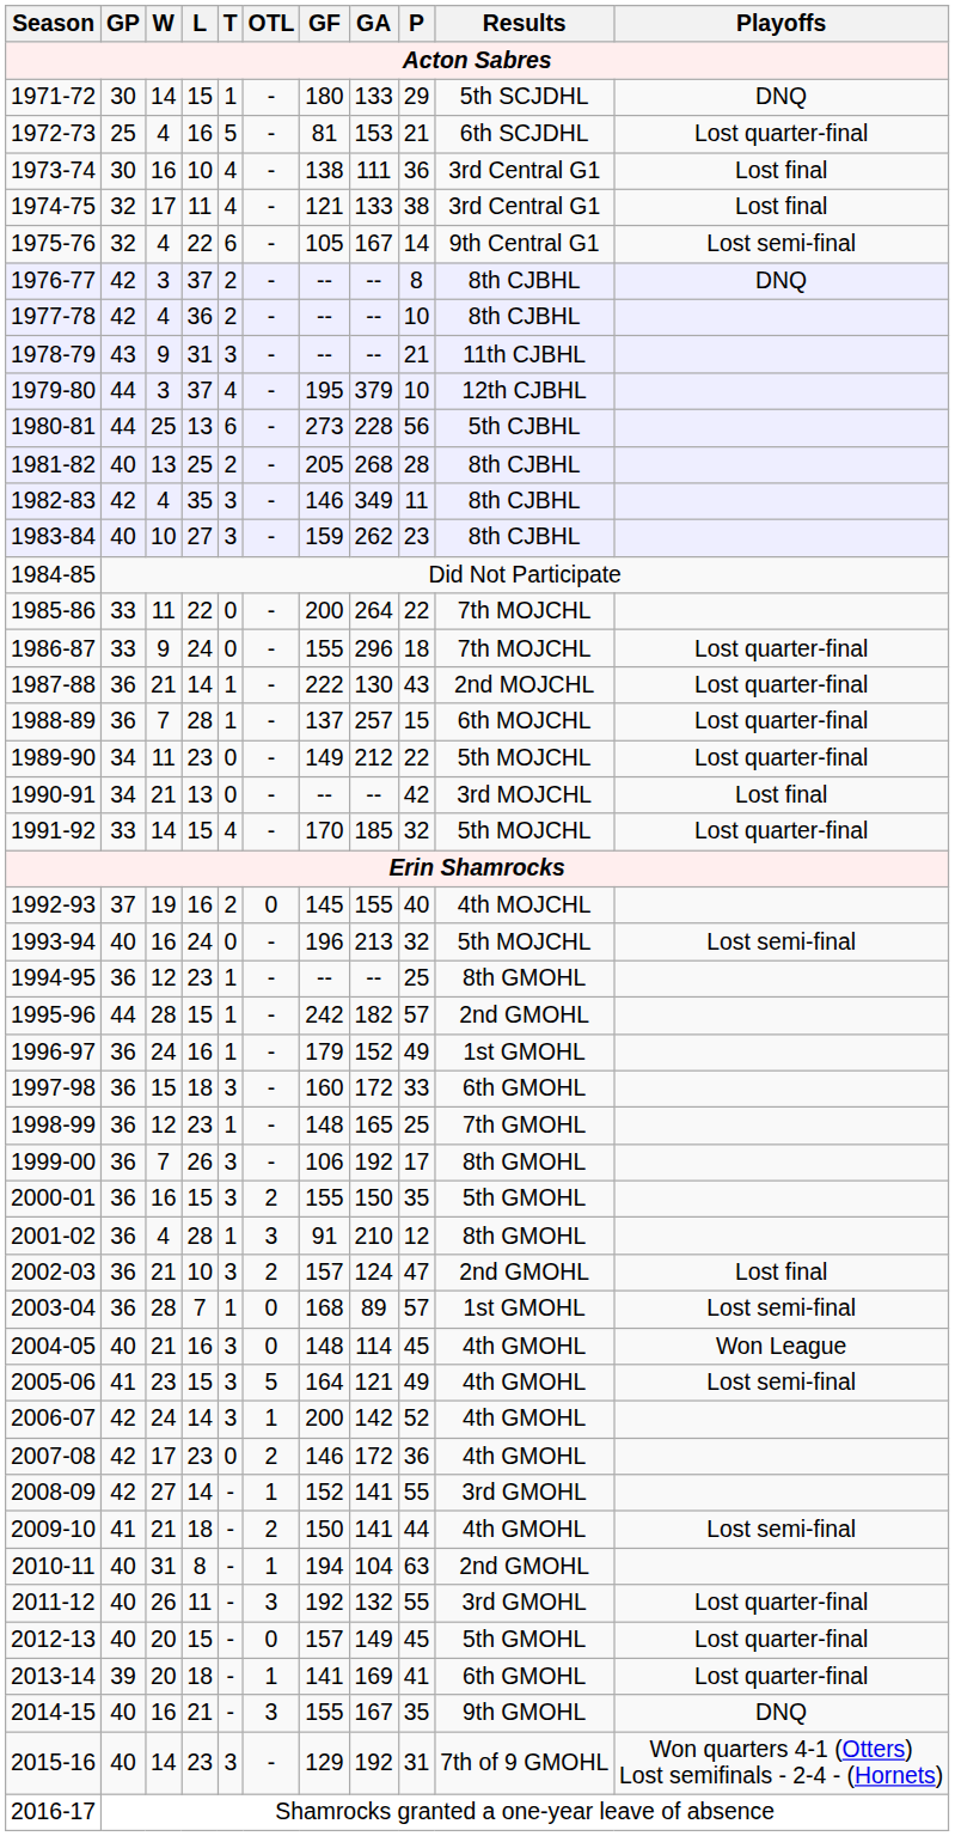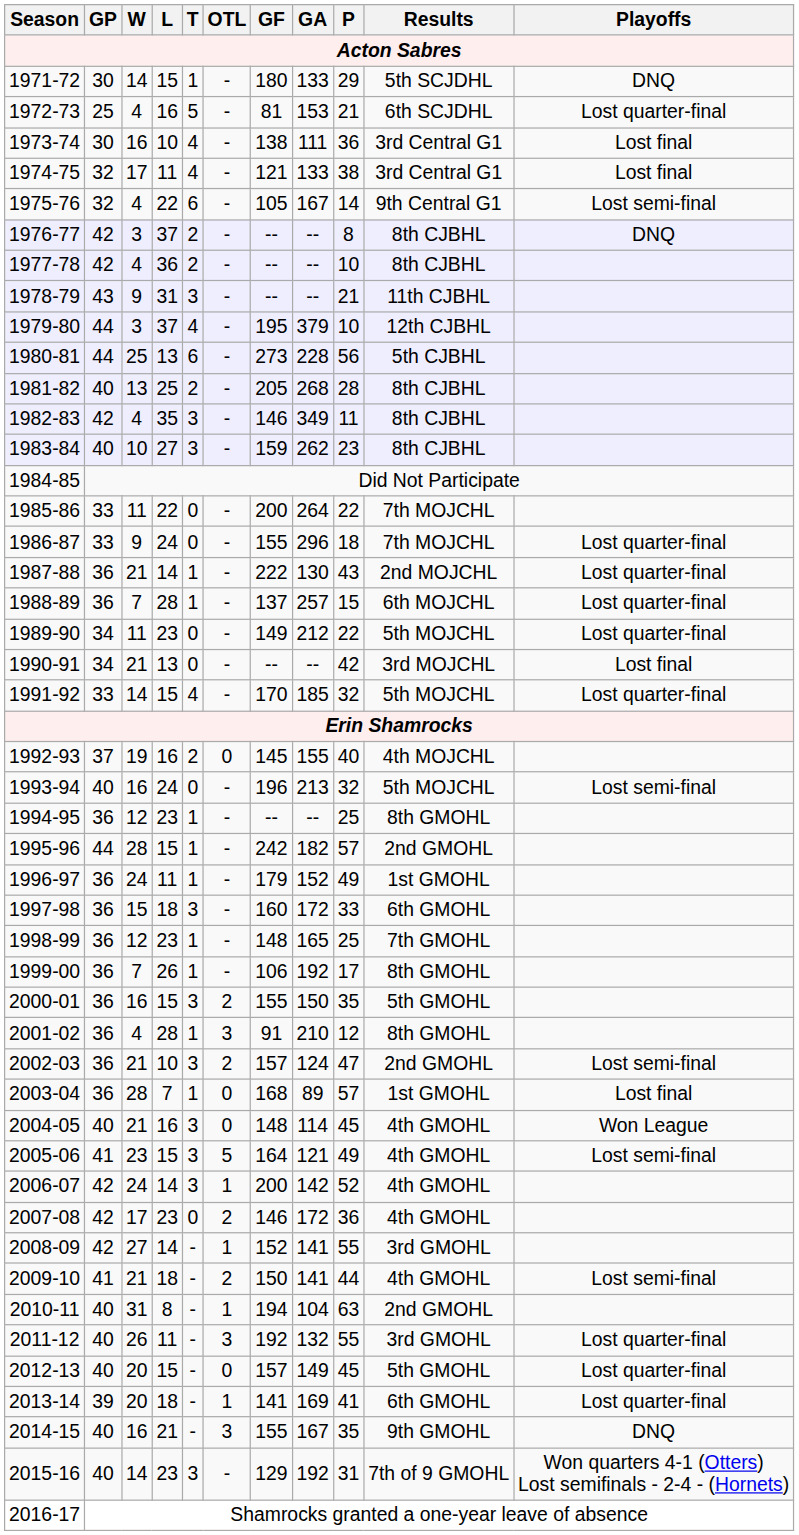 <table class="wikitable">
 <tr align="center"  bgcolor="#dddddd">
 <th>Season</th>
 <th>GP</th>
 <th>W</th>
 <th>L</th>
 <th>T</th>
 <th>OTL</th>
 <th>GF</th>
 <th>GA</th>
 <th>P</th>
 <th>Results</th>
 <th>Playoffs</th>
 </tr>
 <tr align="center" bgcolor="#ffeeee">
 <td colspan="11"><strong><em>Acton Sabres</em></strong></td>
 </tr>
 <tr align="center">
 <td>1971-72</td>
 <td>30</td>
 <td>14</td>
 <td>15</td>
 <td>1</td>
 <td>-</td>
 <td>180</td>
 <td>133</td>
 <td>29</td>
 <td>5th SCJDHL</td>
 <td>DNQ</td>
 </tr>
 <tr align="center">
 <td>1972-73</td>
 <td>25</td>
 <td>4</td>
 <td>16</td>
 <td>5</td>
 <td>-</td>
 <td>81</td>
 <td>153</td>
 <td>21</td>
 <td>6th SCJDHL</td>
 <td>Lost quarter-final</td>
 </tr>
 <tr align="center">
 <td>1973-74</td>
 <td>30</td>
 <td>16</td>
 <td>10</td>
 <td>4</td>
 <td>-</td>
 <td>138</td>
 <td>111</td>
 <td>36</td>
 <td>3rd Central G1</td>
 <td>Lost final</td>
 </tr>
 <tr align="center">
 <td>1974-75</td>
 <td>32</td>
 <td>17</td>
 <td>11</td>
 <td>4</td>
 <td>-</td>
 <td>121</td>
 <td>133</td>
 <td>38</td>
 <td>3rd Central G1</td>
 <td>Lost final</td>
 </tr>
 <tr align="center">
 <td>1975-76</td>
 <td>32</td>
 <td>4</td>
 <td>22</td>
 <td>6</td>
 <td>-</td>
 <td>105</td>
 <td>167</td>
 <td>14</td>
 <td>9th Central G1</td>
 <td>Lost semi-final</td>
 </tr>
 <tr align="center" bgcolor="#eeeeff">
 <td>1976-77</td>
 <td>42</td>
 <td>3</td>
 <td>37</td>
 <td>2</td>
 <td>-</td>
 <td>--</td>
 <td>--</td>
 <td>8</td>
 <td>8th CJBHL</td>
 <td>DNQ</td>
 </tr>
 <tr align="center" bgcolor="#eeeeff">
 <td>1977-78</td>
 <td>42</td>
 <td>4</td>
 <td>36</td>
 <td>2</td>
 <td>-</td>
 <td>--</td>
 <td>--</td>
 <td>10</td>
 <td>8th CJBHL</td>
 <td></td>
 </tr>
 <tr align="center" bgcolor="#eeeeff">
 <td>1978-79</td>
 <td>43</td>
 <td>9</td>
 <td>31</td>
 <td>3</td>
 <td>-</td>
 <td>--</td>
 <td>--</td>
 <td>21</td>
 <td>11th CJBHL</td>
 <td></td>
 </tr>
 <tr align="center" bgcolor="#eeeeff">
 <td>1979-80</td>
 <td>44</td>
 <td>3</td>
 <td>37</td>
 <td>4</td>
 <td>-</td>
 <td>195</td>
 <td>379</td>
 <td>10</td>
 <td>12th CJBHL</td>
 <td></td>
 </tr>
 <tr align="center" bgcolor="#eeeeff">
 <td>1980-81</td>
 <td>44</td>
 <td>25</td>
 <td>13</td>
 <td>6</td>
 <td>-</td>
 <td>273</td>
 <td>228</td>
 <td>56</td>
 <td>5th CJBHL</td>
 <td></td>
 </tr>
 <tr align="center" bgcolor="#eeeeff">
 <td>1981-82</td>
 <td>40</td>
 <td>13</td>
 <td>25</td>
 <td>2</td>
 <td>-</td>
 <td>205</td>
 <td>268</td>
 <td>28</td>
 <td>8th CJBHL</td>
 <td></td>
 </tr>
 <tr align="center" bgcolor="#eeeeff">
 <td>1982-83</td>
 <td>42</td>
 <td>4</td>
 <td>35</td>
 <td>3</td>
 <td>-</td>
 <td>146</td>
 <td>349</td>
 <td>11</td>
 <td>8th CJBHL</td>
 <td></td>
 </tr>
 <tr align="center" bgcolor="#eeeeff">
 <td>1983-84</td>
 <td>40</td>
 <td>10</td>
 <td>27</td>
 <td>3</td>
 <td>-</td>
 <td>159</td>
 <td>262</td>
 <td>23</td>
 <td>8th CJBHL</td>
 <td></td>
 </tr>
 <tr align="center">
 <td>1984-85</td>
 <td colspan="11">Did Not Participate</td>
 </tr>
 <tr align="center">
 <td>1985-86</td>
 <td>33</td>
 <td>11</td>
 <td>22</td>
 <td>0</td>
 <td>-</td>
 <td>200</td>
 <td>264</td>
 <td>22</td>
 <td>7th MOJCHL</td>
 <td></td>
 </tr>
 <tr align="center">
 <td>1986-87</td>
 <td>33</td>
 <td>9</td>
 <td>24</td>
 <td>0</td>
 <td>-</td>
 <td>155</td>
 <td>296</td>
 <td>18</td>
 <td>7th MOJCHL</td>
 <td>Lost quarter-final</td>
 </tr>
 <tr align="center">
 <td>1987-88</td>
 <td>36</td>
 <td>21</td>
 <td>14</td>
 <td>1</td>
 <td>-</td>
 <td>222</td>
 <td>130</td>
 <td>43</td>
 <td>2nd MOJCHL</td>
 <td>Lost quarter-final</td>
 </tr>
 <tr align="center">
 <td>1988-89</td>
 <td>36</td>
 <td>7</td>
 <td>28</td>
 <td>1</td>
 <td>-</td>
 <td>137</td>
 <td>257</td>
 <td>15</td>
 <td>6th MOJCHL</td>
 <td>Lost quarter-final</td>
 </tr>
 <tr align="center">
 <td>1989-90</td>
 <td>34</td>
 <td>11</td>
 <td>23</td>
 <td>0</td>
 <td>-</td>
 <td>149</td>
 <td>212</td>
 <td>22</td>
 <td>5th MOJCHL</td>
 <td>Lost quarter-final</td>
 </tr>
 <tr align="center">
 <td>1990-91</td>
 <td>34</td>
 <td>21</td>
 <td>13</td>
 <td>0</td>
 <td>-</td>
 <td>--</td>
 <td>--</td>
 <td>42</td>
 <td>3rd MOJCHL</td>
 <td>Lost final</td>
 </tr>
 <tr align="center">
 <td>1991-92</td>
 <td>33</td>
 <td>14</td>
 <td>15</td>
 <td>4</td>
 <td>-</td>
 <td>170</td>
 <td>185</td>
 <td>32</td>
 <td>5th MOJCHL</td>
 <td>Lost quarter-final</td>
 </tr>
 <tr align="center" bgcolor="#ffeeee">
 <td colspan="11"><strong><em>Erin Shamrocks</em></strong></td>
 </tr>
 <tr align="center">
 <td>1992-93</td>
 <td>37</td>
 <td>19</td>
 <td>16</td>
 <td>2</td>
 <td>0</td>
 <td>145</td>
 <td>155</td>
 <td>40</td>
 <td>4th MOJCHL</td>
 <td></td>
 </tr>
 <tr align="center">
 <td>1993-94</td>
 <td>40</td>
 <td>16</td>
 <td>24</td>
 <td>0</td>
 <td>-</td>
 <td>196</td>
 <td>213</td>
 <td>32</td>
 <td>5th MOJCHL</td>
 <td>Lost semi-final</td>
 </tr>
 <tr align="center">
 <td>1994-95</td>
 <td>36</td>
 <td>12</td>
 <td>23</td>
 <td>1</td>
 <td>-</td>
 <td>--</td>
 <td>--</td>
 <td>25</td>
 <td>8th GMOHL</td>
 <td></td>
 </tr>
 <tr align="center">
 <td>1995-96</td>
 <td>44</td>
 <td>28</td>
 <td>15</td>
 <td>1</td>
 <td>-</td>
 <td>242</td>
 <td>182</td>
 <td>57</td>
 <td>2nd GMOHL</td>
 <td></td>
 </tr>
 <tr align="center">
 <td>1996-97</td>
 <td>36</td>
 <td>24</td>
-<td>16</td>
+<td>11</td>
 <td>1</td>
 <td>-</td>
 <td>179</td>
 <td>152</td>
 <td>49</td>
 <td>1st GMOHL</td>
 <td></td>
 </tr>
 <tr align="center">
 <td>1997-98</td>
 <td>36</td>
 <td>15</td>
 <td>18</td>
 <td>3</td>
 <td>-</td>
 <td>160</td>
 <td>172</td>
 <td>33</td>
 <td>6th GMOHL</td>
 <td></td>
 </tr>
 <tr align="center">
 <td>1998-99</td>
 <td>36</td>
 <td>12</td>
 <td>23</td>
 <td>1</td>
 <td>-</td>
 <td>148</td>
 <td>165</td>
 <td>25</td>
 <td>7th GMOHL</td>
 <td></td>
 </tr>
 <tr align="center">
 <td>1999-00</td>
 <td>36</td>
 <td>7</td>
 <td>26</td>
-<td>3</td>
+<td>1</td>
 <td>-</td>
 <td>106</td>
 <td>192</td>
 <td>17</td>
 <td>8th GMOHL</td>
 <td></td>
 </tr>
 <tr align="center">
 <td>2000-01</td>
 <td>36</td>
 <td>16</td>
 <td>15</td>
 <td>3</td>
 <td>2</td>
 <td>155</td>
 <td>150</td>
 <td>35</td>
 <td>5th GMOHL</td>
 <td></td>
 </tr>
 <tr align="center">
 <td>2001-02</td>
 <td>36</td>
 <td>4</td>
 <td>28</td>
 <td>1</td>
 <td>3</td>
 <td>91</td>
 <td>210</td>
 <td>12</td>
 <td>8th GMOHL</td>
 <td></td>
 </tr>
 <tr align="center">
 <td>2002-03</td>
 <td>36</td>
 <td>21</td>
 <td>10</td>
 <td>3</td>
 <td>2</td>
 <td>157</td>
 <td>124</td>
 <td>47</td>
 <td>2nd GMOHL</td>
-<td>Lost final</td>
+<td>Lost semi-final</td>
 </tr>
 <tr align="center">
 <td>2003-04</td>
 <td>36</td>
 <td>28</td>
 <td>7</td>
 <td>1</td>
 <td>0</td>
 <td>168</td>
 <td>89</td>
 <td>57</td>
 <td>1st GMOHL</td>
-<td>Lost semi-final</td>
+<td>Lost final</td>
 </tr>
 <tr align="center">
 <td>2004-05</td>
 <td>40</td>
 <td>21</td>
 <td>16</td>
 <td>3</td>
 <td>0</td>
 <td>148</td>
 <td>114</td>
 <td>45</td>
 <td>4th GMOHL</td>
 <td>Won League</td>
 </tr>
 <tr align="center">
 <td>2005-06</td>
 <td>41</td>
 <td>23</td>
 <td>15</td>
 <td>3</td>
 <td>5</td>
 <td>164</td>
 <td>121</td>
 <td>49</td>
 <td>4th GMOHL</td>
 <td>Lost semi-final</td>
 </tr>
 <tr align="center">
 <td>2006-07</td>
 <td>42</td>
 <td>24</td>
 <td>14</td>
 <td>3</td>
 <td>1</td>
 <td>200</td>
 <td>142</td>
 <td>52</td>
 <td>4th GMOHL</td>
 <td></td>
 </tr>
 <tr align="center">
 <td>2007-08</td>
 <td>42</td>
 <td>17</td>
 <td>23</td>
 <td>0</td>
 <td>2</td>
 <td>146</td>
 <td>172</td>
 <td>36</td>
 <td>4th GMOHL</td>
 <td></td>
 </tr>
 <tr align="center">
 <td>2008-09</td>
 <td>42</td>
 <td>27</td>
 <td>14</td>
 <td>-</td>
 <td>1</td>
 <td>152</td>
 <td>141</td>
 <td>55</td>
 <td>3rd GMOHL</td>
 <td></td>
 </tr>
 <tr align="center">
 <td>2009-10</td>
 <td>41</td>
 <td>21</td>
 <td>18</td>
 <td>-</td>
 <td>2</td>
 <td>150</td>
 <td>141</td>
 <td>44</td>
 <td>4th GMOHL</td>
 <td>Lost semi-final</td>
 </tr>
 <tr align="center">
 <td>2010-11</td>
 <td>40</td>
 <td>31</td>
 <td>8</td>
 <td>-</td>
 <td>1</td>
 <td>194</td>
 <td>104</td>
 <td>63</td>
 <td>2nd GMOHL</td>
 <td></td>
 </tr>
 <tr align="center">
 <td>2011-12</td>
 <td>40</td>
 <td>26</td>
 <td>11</td>
 <td>-</td>
 <td>3</td>
 <td>192</td>
 <td>132</td>
 <td>55</td>
 <td>3rd GMOHL</td>
 <td>Lost quarter-final</td>
 </tr>
 <tr align="center">
 <td>2012-13</td>
 <td>40</td>
 <td>20</td>
 <td>15</td>
 <td>-</td>
 <td>0</td>
 <td>157</td>
 <td>149</td>
 <td>45</td>
 <td>5th GMOHL</td>
 <td>Lost quarter-final</td>
 </tr>
 <tr align="center">
 <td>2013-14</td>
 <td>39</td>
 <td>20</td>
 <td>18</td>
 <td>-</td>
 <td>1</td>
 <td>141</td>
 <td>169</td>
 <td>41</td>
 <td>6th GMOHL</td>
 <td>Lost quarter-final</td>
 </tr>
 <tr align="center">
 <td>2014-15</td>
 <td>40</td>
 <td>16</td>
 <td>21</td>
 <td>-</td>
 <td>3</td>
 <td>155</td>
 <td>167</td>
 <td>35</td>
 <td>9th GMOHL</td>
 <td>DNQ</td>
 </tr>
 <tr align="center">
 <td>2015-16</td>
 <td>40</td>
 <td>14</td>
 <td>23</td>
 <td>3</td>
 <td>-</td>
 <td>129</td>
 <td>192</td>
 <td>31</td>
 <td>7th of 9 GMOHL</td>
 <td>Won quarters 4-1 (<a href='#'>Otters</a>)<br>Lost semifinals - 2-4 - (<a href='#'>Hornets</a>)</td>
 </tr>
 <tr align="center" bgcolor=white>
 <td>2016-17</td>
 <td colspan=10>Shamrocks granted a one-year leave of absence</td>
 </tr>
 </table>
